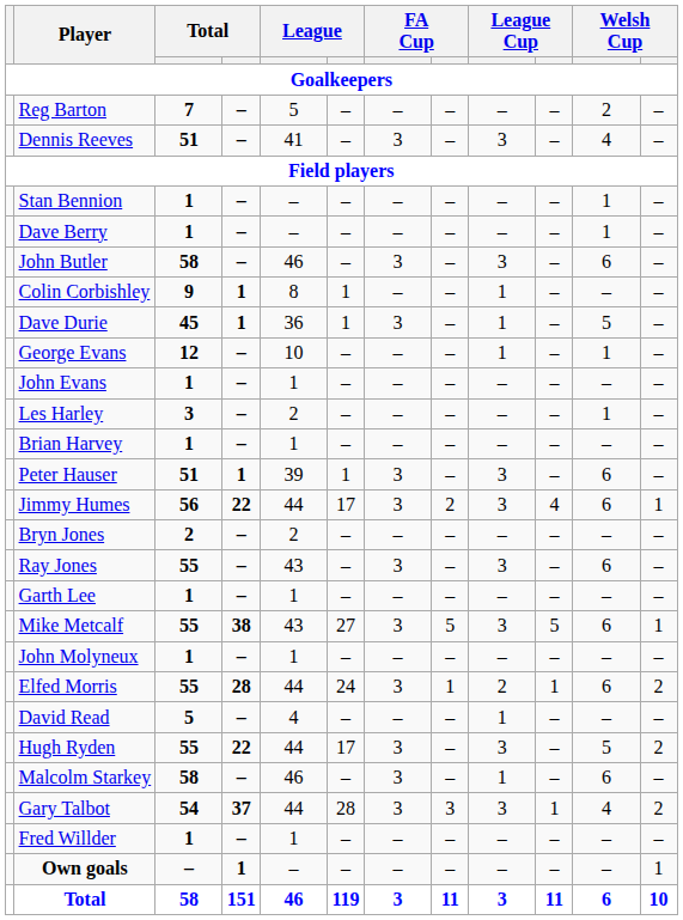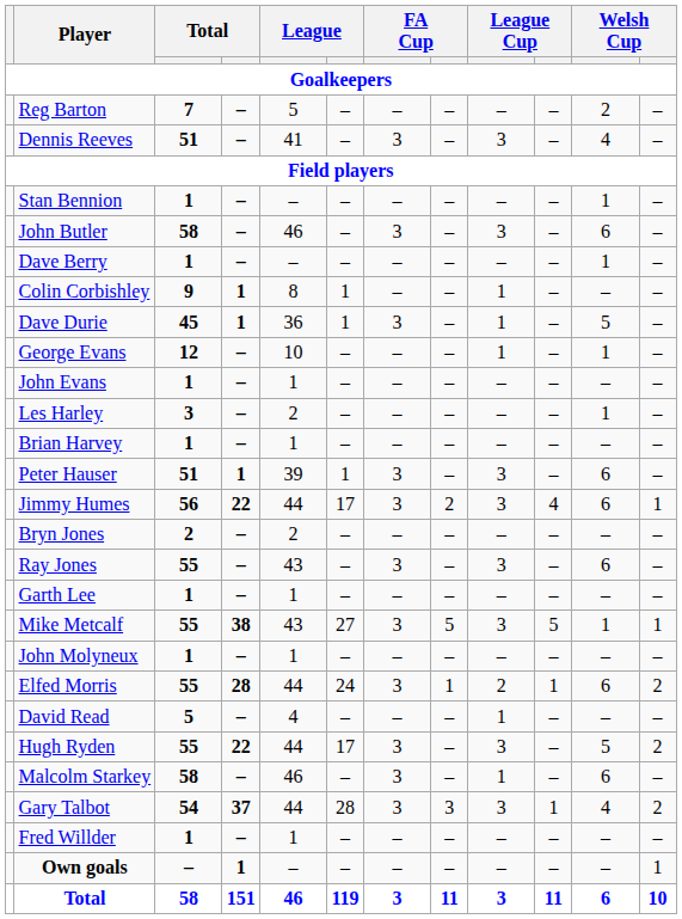 <table class="wikitable"  style="text-align:center;">
 <tr>
 <th rowspan="2" style="font-size:80%;"></th>
 <th rowspan="2">Player</th>
 <th colspan="2">Total</th>
 <th colspan="2"><a href='#'>League</a></th>
 <th colspan="2"><a href='#'>FA<br>Cup</a></th>
 <th colspan="2"><a href='#'>League<br>Cup</a></th>
 <th colspan="2"><a href='#'>Welsh<br>Cup</a></th>
 </tr>
 <tr>
 <th style="width: 50px; font-size:80%;"></th>
 <th style="width: 25px; font-size:80%;"></th>
 <th style="width: 50px; font-size:80%;"></th>
 <th style="width: 25px; font-size:80%;"></th>
 <th style="width: 50px; font-size:80%;"></th>
 <th style="width: 25px; font-size:80%;"></th>
 <th style="width: 50px; font-size:80%;"></th>
 <th style="width: 25px; font-size:80%;"></th>
 <th style="width: 50px; font-size:80%;"></th>
 <th style="width: 25px; font-size:80%;"></th>
 </tr>
 <tr>
 <td colspan="12" style="background:white; color:blue; text-align:center;"><strong>Goalkeepers</strong></td>
 </tr>
 <tr>
 <td></td>
 <td style="text-align:left;"><a href='#'>Reg Barton</a></td>
 <td><strong>7</strong></td>
 <td><strong>–</strong></td>
 <td>5</td>
 <td>–</td>
 <td>–</td>
 <td>–</td>
 <td>–</td>
 <td>–</td>
 <td>2</td>
 <td>–</td>
 </tr>
 <tr>
 <td></td>
 <td style="text-align:left;"><a href='#'>Dennis Reeves</a></td>
 <td><strong>51</strong></td>
 <td><strong>–</strong></td>
 <td>41</td>
 <td>–</td>
 <td>3</td>
 <td>–</td>
 <td>3</td>
 <td>–</td>
 <td>4</td>
 <td>–</td>
 </tr>
 <tr>
 <td colspan="12" style="background:white; color:blue; text-align:center;"><strong>Field players</strong></td>
 </tr>
 <tr>
 <td></td>
 <td style="text-align:left;"><a href='#'>Stan Bennion</a></td>
 <td><strong>1</strong></td>
 <td><strong>–</strong></td>
 <td>–</td>
 <td>–</td>
 <td>–</td>
 <td>–</td>
 <td>–</td>
 <td>–</td>
 <td>1</td>
 <td>–</td>
 </tr>
 <tr>
 <td></td>
+<td style="text-align:left;"><a href='#'>John Butler</a></td>
+<td><strong>58</strong></td>
+<td><strong>–</strong></td>
+<td>46</td>
+<td>–</td>
+<td>3</td>
+<td>–</td>
+<td>3</td>
+<td>–</td>
+<td>6</td>
+<td>–</td>
+</tr>
+<tr>
+<td></td>
 <td style="text-align:left;"><a href='#'>Dave Berry</a></td>
 <td><strong>1</strong></td>
 <td><strong>–</strong></td>
 <td>–</td>
 <td>–</td>
 <td>–</td>
 <td>–</td>
 <td>–</td>
 <td>–</td>
 <td>1</td>
-<td>–</td>
-</tr>
-<tr>
-<td></td>
-<td style="text-align:left;"><a href='#'>John Butler</a></td>
-<td><strong>58</strong></td>
-<td><strong>–</strong></td>
-<td>46</td>
-<td>–</td>
-<td>3</td>
-<td>–</td>
-<td>3</td>
-<td>–</td>
-<td>6</td>
 <td>–</td>
 </tr>
 <tr>
 <td></td>
 <td style="text-align:left;"><a href='#'>Colin Corbishley</a></td>
 <td><strong>9</strong></td>
 <td><strong>1</strong></td>
 <td>8</td>
 <td>1</td>
 <td>–</td>
 <td>–</td>
 <td>1</td>
 <td>–</td>
 <td>–</td>
 <td>–</td>
 </tr>
 <tr>
 <td></td>
 <td style="text-align:left;"><a href='#'>Dave Durie</a></td>
 <td><strong>45</strong></td>
 <td><strong>1</strong></td>
 <td>36</td>
 <td>1</td>
 <td>3</td>
 <td>–</td>
 <td>1</td>
 <td>–</td>
 <td>5</td>
 <td>–</td>
 </tr>
 <tr>
 <td></td>
 <td style="text-align:left;"><a href='#'>George Evans</a></td>
 <td><strong>12</strong></td>
 <td><strong>–</strong></td>
 <td>10</td>
 <td>–</td>
 <td>–</td>
 <td>–</td>
 <td>1</td>
 <td>–</td>
 <td>1</td>
 <td>–</td>
 </tr>
 <tr>
 <td></td>
 <td style="text-align:left;"><a href='#'>John Evans</a></td>
 <td><strong>1</strong></td>
 <td><strong>–</strong></td>
 <td>1</td>
 <td>–</td>
 <td>–</td>
 <td>–</td>
 <td>–</td>
 <td>–</td>
 <td>–</td>
 <td>–</td>
 </tr>
 <tr>
 <td></td>
 <td style="text-align:left;"><a href='#'>Les Harley</a></td>
 <td><strong>3</strong></td>
 <td><strong>–</strong></td>
 <td>2</td>
 <td>–</td>
 <td>–</td>
 <td>–</td>
 <td>–</td>
 <td>–</td>
 <td>1</td>
 <td>–</td>
 </tr>
 <tr>
 <td></td>
 <td style="text-align:left;"><a href='#'>Brian Harvey</a></td>
 <td><strong>1</strong></td>
 <td><strong>–</strong></td>
 <td>1</td>
 <td>–</td>
 <td>–</td>
 <td>–</td>
 <td>–</td>
 <td>–</td>
 <td>–</td>
 <td>–</td>
 </tr>
 <tr>
 <td></td>
 <td style="text-align:left;"><a href='#'>Peter Hauser</a></td>
 <td><strong>51</strong></td>
 <td><strong>1</strong></td>
 <td>39</td>
 <td>1</td>
 <td>3</td>
 <td>–</td>
 <td>3</td>
 <td>–</td>
 <td>6</td>
 <td>–</td>
 </tr>
 <tr>
 <td></td>
 <td style="text-align:left;"><a href='#'>Jimmy Humes</a></td>
 <td><strong>56</strong></td>
 <td><strong>22</strong></td>
 <td>44</td>
 <td>17</td>
 <td>3</td>
 <td>2</td>
 <td>3</td>
 <td>4</td>
 <td>6</td>
 <td>1</td>
 </tr>
 <tr>
 <td></td>
 <td style="text-align:left;"><a href='#'>Bryn Jones</a></td>
 <td><strong>2</strong></td>
 <td><strong>–</strong></td>
 <td>2</td>
 <td>–</td>
 <td>–</td>
 <td>–</td>
 <td>–</td>
 <td>–</td>
 <td>–</td>
 <td>–</td>
 </tr>
 <tr>
 <td></td>
 <td style="text-align:left;"><a href='#'>Ray Jones</a></td>
 <td><strong>55</strong></td>
 <td><strong>–</strong></td>
 <td>43</td>
 <td>–</td>
 <td>3</td>
 <td>–</td>
 <td>3</td>
 <td>–</td>
 <td>6</td>
 <td>–</td>
 </tr>
 <tr>
 <td></td>
 <td style="text-align:left;"><a href='#'>Garth Lee</a></td>
 <td><strong>1</strong></td>
 <td><strong>–</strong></td>
 <td>1</td>
 <td>–</td>
 <td>–</td>
 <td>–</td>
 <td>–</td>
 <td>–</td>
 <td>–</td>
 <td>–</td>
 </tr>
 <tr>
 <td></td>
 <td style="text-align:left;"><a href='#'>Mike Metcalf</a></td>
 <td><strong>55</strong></td>
 <td><strong>38</strong></td>
 <td>43</td>
 <td>27</td>
 <td>3</td>
 <td>5</td>
 <td>3</td>
 <td>5</td>
-<td>6</td>
+<td>1</td>
 <td>1</td>
 </tr>
 <tr>
 <td></td>
 <td style="text-align:left;"><a href='#'>John Molyneux</a></td>
 <td><strong>1</strong></td>
 <td><strong>–</strong></td>
 <td>1</td>
 <td>–</td>
 <td>–</td>
 <td>–</td>
 <td>–</td>
 <td>–</td>
 <td>–</td>
 <td>–</td>
 </tr>
 <tr>
 <td></td>
 <td style="text-align:left;"><a href='#'>Elfed Morris</a></td>
 <td><strong>55</strong></td>
 <td><strong>28</strong></td>
 <td>44</td>
 <td>24</td>
 <td>3</td>
 <td>1</td>
 <td>2</td>
 <td>1</td>
 <td>6</td>
 <td>2</td>
 </tr>
 <tr>
 <td></td>
 <td style="text-align:left;"><a href='#'>David Read</a></td>
 <td><strong>5</strong></td>
 <td><strong>–</strong></td>
 <td>4</td>
 <td>–</td>
 <td>–</td>
 <td>–</td>
 <td>1</td>
 <td>–</td>
 <td>–</td>
 <td>–</td>
 </tr>
 <tr>
 <td></td>
 <td style="text-align:left;"><a href='#'>Hugh Ryden</a></td>
 <td><strong>55</strong></td>
 <td><strong>22</strong></td>
 <td>44</td>
 <td>17</td>
 <td>3</td>
 <td>–</td>
 <td>3</td>
 <td>–</td>
 <td>5</td>
 <td>2</td>
 </tr>
 <tr>
 <td></td>
 <td style="text-align:left;"><a href='#'>Malcolm Starkey</a></td>
 <td><strong>58</strong></td>
 <td><strong>–</strong></td>
 <td>46</td>
 <td>–</td>
 <td>3</td>
 <td>–</td>
 <td>1</td>
 <td>–</td>
 <td>6</td>
 <td>–</td>
 </tr>
 <tr>
 <td></td>
 <td style="text-align:left;"><a href='#'>Gary Talbot</a></td>
 <td><strong>54</strong></td>
 <td><strong>37</strong></td>
 <td>44</td>
 <td>28</td>
 <td>3</td>
 <td>3</td>
 <td>3</td>
 <td>1</td>
 <td>4</td>
 <td>2</td>
 </tr>
 <tr>
 <td></td>
 <td style="text-align:left;"><a href='#'>Fred Willder</a></td>
 <td><strong>1</strong></td>
 <td><strong>–</strong></td>
 <td>1</td>
 <td>–</td>
 <td>–</td>
 <td>–</td>
 <td>–</td>
 <td>–</td>
 <td>–</td>
 <td>–</td>
 </tr>
 <tr>
 <td></td>
 <td><strong>Own goals</strong></td>
 <td><strong>–</strong></td>
 <td><strong>1</strong></td>
 <td>–</td>
 <td>–</td>
 <td>–</td>
 <td>–</td>
 <td>–</td>
 <td>–</td>
 <td>–</td>
 <td>1</td>
 </tr>
 <tr style="background:white; color:blue; text-align:center;">
 <td></td>
 <td><strong>Total</strong></td>
 <td><strong>58</strong></td>
 <td><strong>151</strong></td>
 <td><strong>46</strong></td>
 <td><strong>119</strong></td>
 <td><strong>3</strong></td>
 <td><strong>11</strong></td>
 <td><strong>3</strong></td>
 <td><strong>11</strong></td>
 <td><strong>6</strong></td>
 <td><strong>10</strong></td>
 </tr>
 </table>
